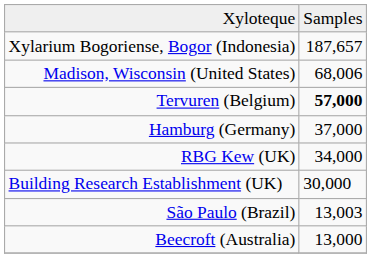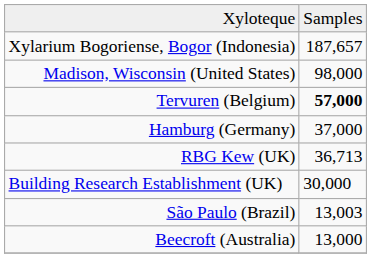 <table class="wikitable">
 <tr align="right" style="background:#efefef;">
 <td>Xyloteque</td>
 <td>Samples</td>
 </tr>
 <tr align="right">
 <td>Xylarium Bogoriense, <a href='#'>Bogor</a> (Indonesia)</td>
 <td>187,657</td>
 </tr>
 <tr align="right">
 <td><a href='#'>Madison, Wisconsin</a> (United States)</td>
-<td>68,006</td>
+<td>98,000</td>
 </tr>
 <tr align="right">
 <td><a href='#'>Tervuren</a> (Belgium)</td>
 <td><strong>57,000</strong></td>
 </tr>
 <tr align="right">
 <td><a href='#'>Hamburg</a> (Germany)</td>
 <td>37,000</td>
 </tr>
 <tr align="right">
 <td><a href='#'>RBG Kew</a> (UK)</td>
-<td>34,000</td>
+<td>36,713</td>
 </tr>
 <tr>
 <td><a href='#'>Building Research Establishment</a> (UK)</td>
 <td>30,000</td>
 </tr>
 <tr align="right">
 <td><a href='#'>São Paulo</a> (Brazil)</td>
 <td>13,003</td>
 </tr>
 <tr align="right">
 <td><a href='#'>Beecroft</a> (Australia)</td>
 <td>13,000</td>
 </tr>
 <tr align="right">
 </tr>
 </table>
